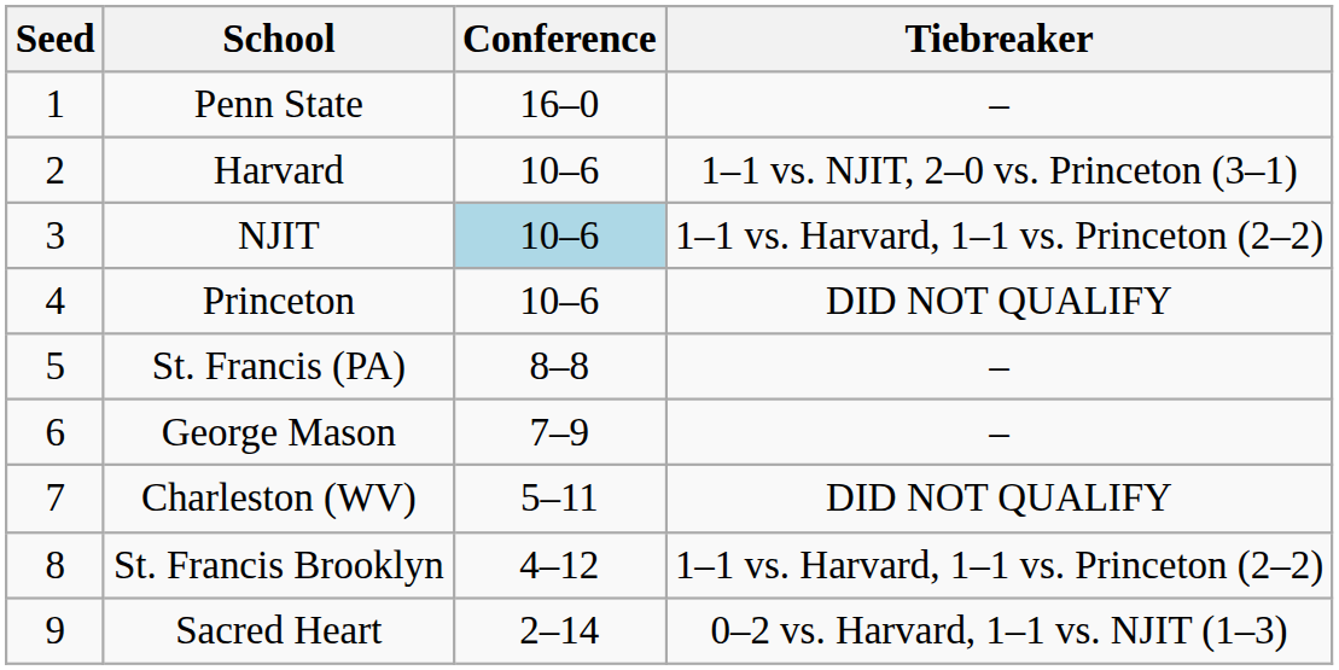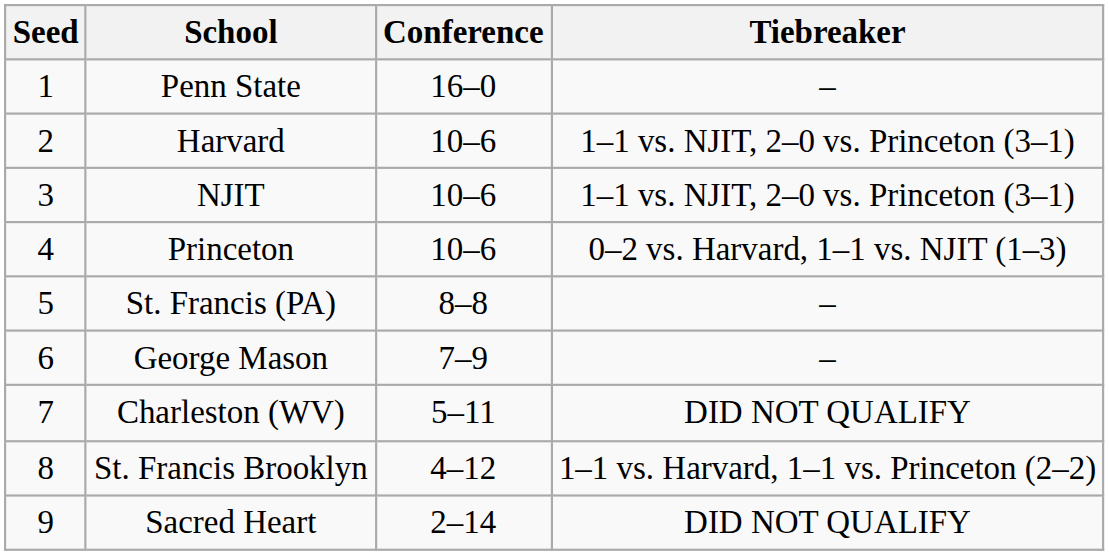 <table class="wikitable" style="white-space:nowrap; font-size:95%;text-align:center">
 <tr>
 <th>Seed</th>
 <th>School</th>
 <th>Conference</th>
 <th>Tiebreaker</th>
 </tr>
 <tr>
 <td>1</td>
 <td>Penn State</td>
 <td>16–0</td>
 <td>–</td>
 </tr>
 <tr>
 <td>2</td>
 <td>Harvard</td>
 <td>10–6</td>
 <td>1–1 vs. NJIT, 2–0 vs. Princeton (3–1)</td>
 </tr>
 <tr>
 <td>3</td>
 <td>NJIT</td>
-<td style="background: lightblue;">10–6</td>
-<td>1–1 vs. Harvard, 1–1 vs. Princeton (2–2)</td>
+<td>10–6</td>
+<td>1–1 vs. NJIT, 2–0 vs. Princeton (3–1)</td>
 </tr>
 <tr>
 <td>4</td>
 <td>Princeton</td>
 <td>10–6</td>
-<td>DID NOT QUALIFY</td>
+<td>0–2 vs. Harvard, 1–1 vs. NJIT (1–3)</td>
 </tr>
 <tr>
 <td>5</td>
 <td>St. Francis (PA)</td>
 <td>8–8</td>
 <td>–</td>
 </tr>
 <tr>
 <td>6</td>
 <td>George Mason</td>
 <td>7–9</td>
 <td>–</td>
 </tr>
 <tr>
 <td>7</td>
 <td>Charleston (WV)</td>
 <td>5–11</td>
 <td>DID NOT QUALIFY</td>
 </tr>
 <tr>
 <td>8</td>
 <td>St. Francis Brooklyn</td>
 <td>4–12</td>
 <td>1–1 vs. Harvard, 1–1 vs. Princeton (2–2)</td>
 </tr>
 <tr>
 <td>9</td>
 <td>Sacred Heart</td>
 <td>2–14</td>
-<td>0–2 vs. Harvard, 1–1 vs. NJIT (1–3)</td>
+<td>DID NOT QUALIFY</td>
 </tr>
 </table>
